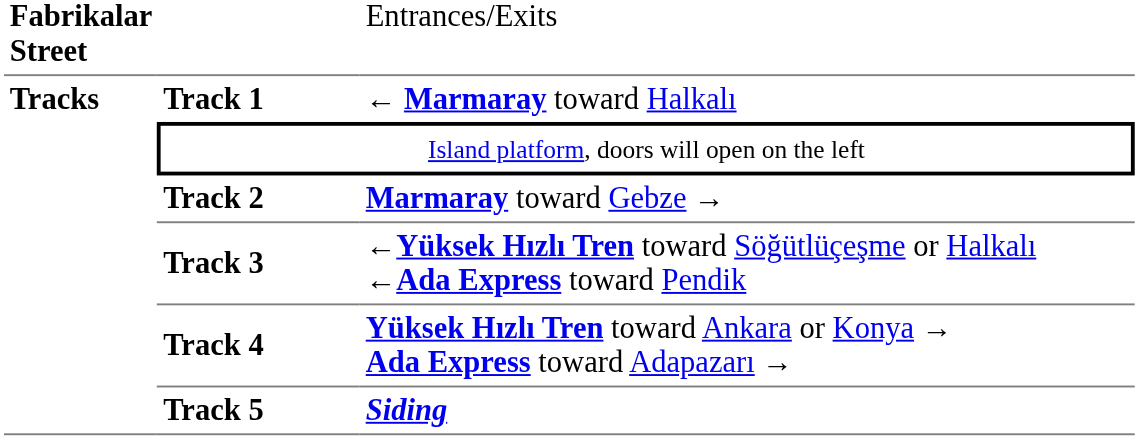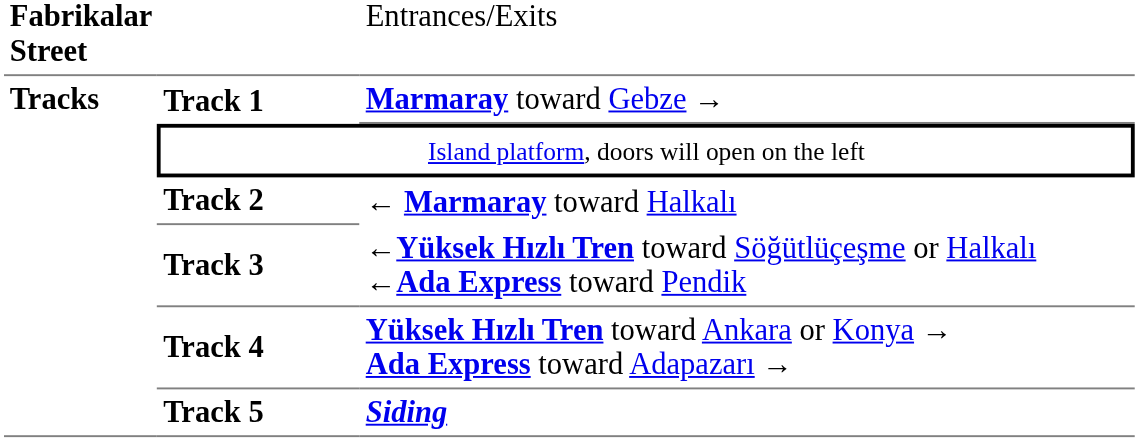 <table cellspacing="0" cellpadding="3">
 <tr>
 <td style="border-bottom:solid 1px gray;vertical-align:top;" width=50><strong>Fabrikalar Street</strong></td>
 <td style="border-bottom:solid 1px gray;vertical-align:top;" width=100></td>
 <td style="border-bottom:solid 1px gray;vertical-align:top;" width=400>Entrances/Exits</td>
 </tr>
 <tr>
 <td style="border-bottom:solid 1px gray;vertical-align:top;" rowspan=6><strong>Tracks</strong></td>
 <td><strong>Track 1</strong></td>
-<td>← <strong><a href='#'>Marmaray</a></strong> toward <a href='#'>Halkalı</a></td>
+<td style="border-bottom:solid 1px gray;"><strong><a href='#'>Marmaray</a></strong> toward <a href='#'>Gebze</a> →</td>
 </tr>
 <tr>
 <td style="border-top:solid 2px black;border-right:solid 2px black;border-left:solid 2px black;border-bottom:solid 2px black;text-align:center;" colspan=2><small><a href='#'>Island platform</a>, doors will open on the left </small></td>
 </tr>
 <tr>
 <td style="border-bottom:solid 1px gray;"><strong>Track 2</strong></td>
-<td style="border-bottom:solid 1px gray;"><strong><a href='#'>Marmaray</a></strong> toward <a href='#'>Gebze</a> →</td>
+<td>← <strong><a href='#'>Marmaray</a></strong> toward <a href='#'>Halkalı</a></td>
 </tr>
 <tr>
 <td style="border-bottom:solid 1px gray;"><strong>Track 3</strong></td>
 <td style="border-bottom:solid 1px gray;">←<strong><a href='#'><span>Yüksek Hızlı Tren</span></a></strong> toward <a href='#'>Söğütlüçeşme</a> or <a href='#'>Halkalı</a><br>←<strong><a href='#'><span>Ada Express</span></a></strong> toward <a href='#'>Pendik</a></td>
 </tr>
 <tr>
 <td style="border-bottom:solid 1px gray;"><strong>Track 4</strong></td>
 <td style="border-bottom:solid 1px gray;"><strong><a href='#'><span>Yüksek Hızlı Tren</span></a></strong> toward <a href='#'>Ankara</a> or <a href='#'>Konya</a> →<br> <strong><a href='#'><span>Ada Express</span></a></strong> toward <a href='#'>Adapazarı</a> →</td>
 </tr>
 <tr>
 <td style="border-bottom:solid 1px gray;"><strong>Track 5</strong></td>
 <td style="border-bottom:solid 1px gray;"><strong><em><a href='#'>Siding</a></em></strong></td>
 </tr>
 </table>
